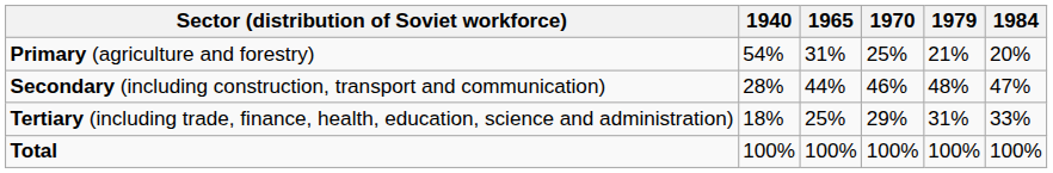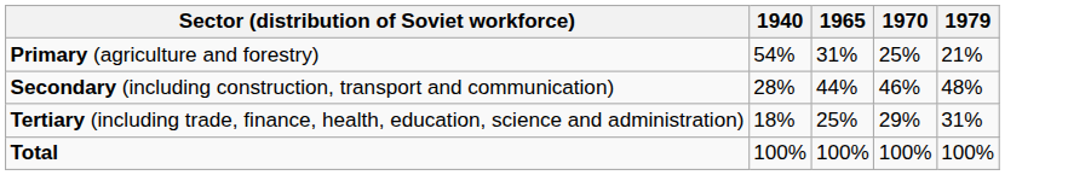 <table class="wikitable">
 <tr>
 <th>Sector (distribution of Soviet workforce)</th>
 <th>1940</th>
 <th>1965</th>
 <th>1970</th>
 <th>1979</th>
-<th>1984</th>
 </tr>
 <tr>
 <td><strong>Primary</strong> (agriculture and forestry)</td>
 <td>54%</td>
 <td>31%</td>
 <td>25%</td>
 <td>21%</td>
-<td>20%</td>
 </tr>
 <tr>
 <td><strong>Secondary</strong> (including construction, transport and communication)</td>
 <td>28%</td>
 <td>44%</td>
 <td>46%</td>
 <td>48%</td>
-<td>47%</td>
 </tr>
 <tr>
 <td><strong>Tertiary</strong> (including trade, finance, health, education, science and administration)</td>
 <td>18%</td>
 <td>25%</td>
 <td>29%</td>
 <td>31%</td>
-<td>33%</td>
 </tr>
 <tr>
 <td><strong>Total</strong></td>
 <td>100%</td>
 <td>100%</td>
 <td>100%</td>
 <td>100%</td>
-<td>100%</td>
 </tr>
 </table>
